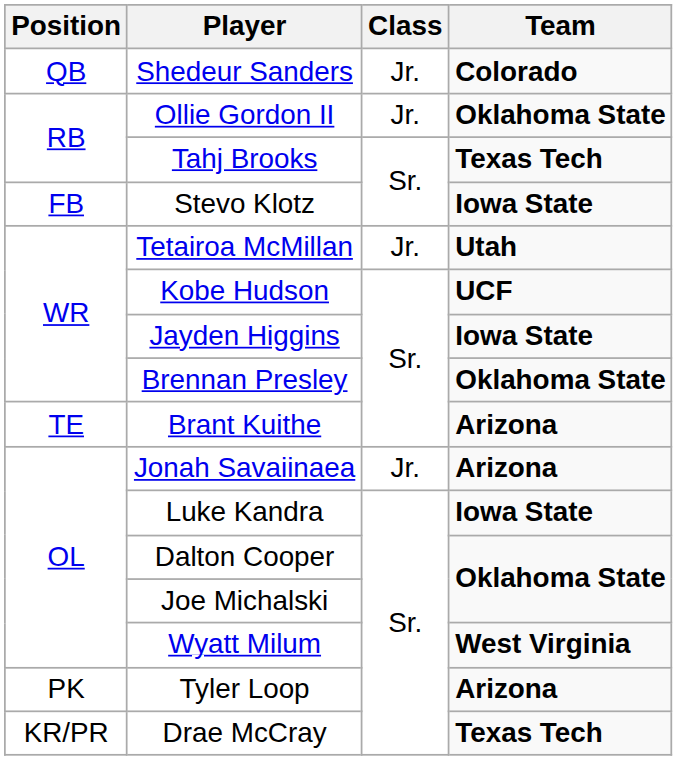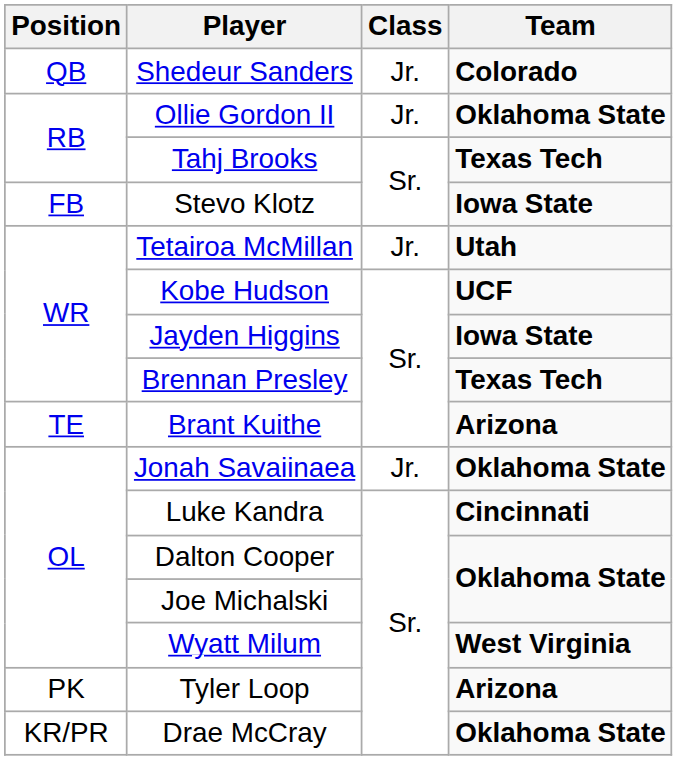 <table class="wikitable sortable" border="1">
 <tr>
 <th>Position</th>
 <th>Player</th>
 <th>Class</th>
 <th>Team</th>
 </tr>
 <tr>
 <td style="text-align:center; background:white"><a href='#'>QB</a></td>
 <td style="text-align:center; background:white"><a href='#'>Shedeur Sanders</a></td>
 <td style="text-align:center; background:white">Jr.</td>
 <td><strong>Colorado</strong></td>
 </tr>
 <tr>
 <td style="text-align:center; background:white" rowspan=2><a href='#'>RB</a></td>
 <td style="text-align:center; background:white"><a href='#'>Ollie Gordon II</a></td>
 <td style="text-align:center; background:white">Jr.</td>
 <td><strong>Oklahoma State</strong></td>
 </tr>
 <tr>
 <td style="text-align:center; background:white"><a href='#'>Tahj Brooks</a></td>
 <td style="text-align:center; background:white" rowspan=2>Sr.</td>
 <td><strong>Texas Tech</strong></td>
 </tr>
 <tr>
 <td style="text-align:center; background:white"><a href='#'>FB</a></td>
 <td style="text-align:center; background:white">Stevo Klotz</td>
 <td><strong>Iowa State</strong></td>
 </tr>
 <tr>
 <td style="text-align:center; background:white" rowspan=4><a href='#'>WR</a></td>
 <td style="text-align:center; background:white"><a href='#'>Tetairoa McMillan</a></td>
 <td style="text-align:center; background:white">Jr.</td>
 <td><strong>Utah</strong></td>
 </tr>
 <tr>
 <td style="text-align:center; background:white"><a href='#'>Kobe Hudson</a></td>
 <td style="text-align:center; background:white" rowspan=4>Sr.</td>
 <td><strong>UCF</strong></td>
 </tr>
 <tr>
 <td style="text-align:center; background:white"><a href='#'>Jayden Higgins</a></td>
 <td><strong>Iowa State</strong></td>
 </tr>
 <tr>
 <td style="text-align:center; background:white"><a href='#'>Brennan Presley</a></td>
-<td><strong>Oklahoma State</strong></td>
+<td><strong>Texas Tech</strong></td>
 </tr>
 <tr>
 <td style="text-align:center; background:white"><a href='#'>TE</a></td>
 <td style="text-align:center; background:white"><a href='#'>Brant Kuithe</a></td>
 <td><strong>Arizona</strong></td>
 </tr>
 <tr>
 <td style="text-align:center; background:white" rowspan=5><a href='#'>OL</a></td>
 <td style="text-align:center; background:white"><a href='#'>Jonah Savaiinaea</a></td>
 <td style="text-align:center; background:white">Jr.</td>
-<td><strong>Arizona</strong></td>
+<td><strong>Oklahoma State</strong></td>
 </tr>
 <tr>
 <td style="text-align:center; background:white">Luke Kandra</td>
 <td style="text-align:center; background:white" rowspan=6>Sr.</td>
-<td><strong>Iowa State</strong></td>
+<td><strong>Cincinnati</strong></td>
 </tr>
 <tr>
 <td style="text-align:center; background:white">Dalton Cooper</td>
 <td rowspan=2><strong>Oklahoma State</strong></td>
 </tr>
 <tr>
 <td style="text-align:center; background:white">Joe Michalski</td>
 </tr>
 <tr>
 <td style="text-align:center; background:white"><a href='#'>Wyatt Milum</a></td>
 <td><strong>West Virginia</strong></td>
 </tr>
 <tr>
 <td style="text-align:center; background:white">PK</td>
 <td style="text-align:center; background:white">Tyler Loop</td>
 <td><strong>Arizona</strong></td>
 </tr>
 <tr>
 <td style="text-align:center; background:white">KR/PR</td>
 <td style="text-align:center; background:white">Drae McCray</td>
-<td><strong>Texas Tech</strong></td>
+<td><strong>Oklahoma State</strong></td>
 </tr>
 </table>
